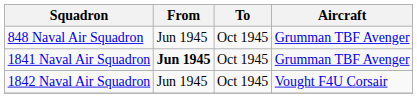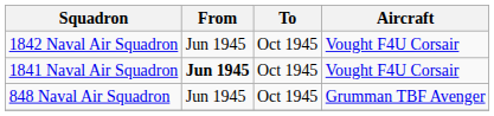 <table class="wikitable">
 <tr>
 <th>Squadron</th>
 <th>From</th>
 <th>To</th>
 <th>Aircraft</th>
 </tr>
 <tr>
+<td><a href='#'>1842 Naval Air Squadron</a></td>
+<td>Jun 1945</td>
+<td>Oct 1945</td>
+<td><a href='#'>Vought F4U Corsair</a></td>
+</tr>
+<tr>
+<td><a href='#'>1841 Naval Air Squadron</a></td>
+<td><strong>Jun 1945</strong></td>
+<td>Oct 1945</td>
+<td><a href='#'>Vought F4U Corsair</a></td>
+</tr>
+<tr>
 <td><a href='#'>848 Naval Air Squadron</a></td>
 <td>Jun 1945</td>
 <td>Oct 1945</td>
 <td><a href='#'>Grumman TBF Avenger</a></td>
 </tr>
 <tr>
-<td><a href='#'>1841 Naval Air Squadron</a></td>
-<td><strong>Jun 1945</strong></td>
-<td>Oct 1945</td>
-<td><a href='#'>Grumman TBF Avenger</a></td>
-</tr>
-<tr>
-<td><a href='#'>1842 Naval Air Squadron</a></td>
-<td>Jun 1945</td>
-<td>Oct 1945</td>
-<td><a href='#'>Vought F4U Corsair</a></td>
-</tr>
-<tr>
 </tr>
 </table>
